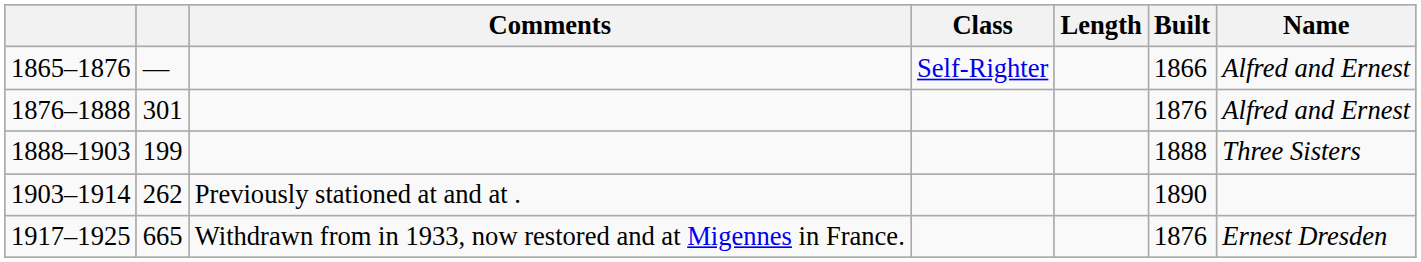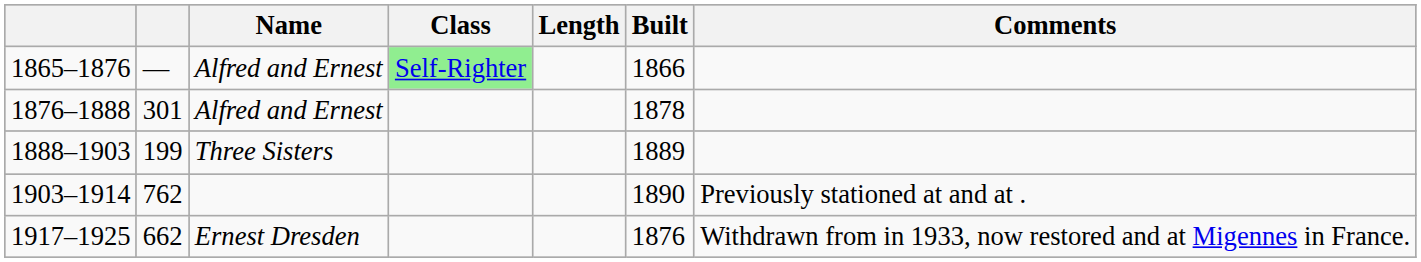 <table class="wikitable sortable">
 <tr>
 <th></th>
 <th></th>
-<th class=unsortable>Comments</th>
+<th>Name</th>
 <th>Class</th>
 <th>Length</th>
 <th>Built</th>
-<th>Name</th>
+<th class=unsortable>Comments</th>
 </tr>
 <tr>
 <td>1865–1876</td>
 <td>—</td>
-<td></td>
-<td><a href='#'>Self-Righter</a></td>
+<td><em>Alfred and Ernest</em></td>
+<td style="background: lightgreen;"><a href='#'>Self-Righter</a></td>
 <td></td>
 <td>1866</td>
-<td><em>Alfred and Ernest</em></td>
+<td></td>
 </tr>
 <tr>
 <td>1876–1888</td>
 <td>301</td>
+<td><em>Alfred and Ernest</em></td>
 <td></td>
 <td></td>
+<td>1878</td>
 <td></td>
-<td>1876</td>
-<td><em>Alfred and Ernest</em></td>
 </tr>
 <tr>
 <td>1888–1903</td>
 <td>199</td>
+<td><em>Three Sisters</em></td>
 <td></td>
 <td></td>
+<td>1889</td>
 <td></td>
-<td>1888</td>
-<td><em>Three Sisters</em></td>
 </tr>
 <tr>
 <td>1903–1914</td>
-<td>262</td>
-<td>Previously stationed at  and at .</td>
+<td>762</td>
+<td><em></em></td>
 <td></td>
 <td></td>
 <td>1890</td>
-<td><em></em></td>
+<td>Previously stationed at  and at .</td>
 </tr>
 <tr>
 <td>1917–1925</td>
-<td>665</td>
-<td>Withdrawn from  in 1933, now restored and at <a href='#'>Migennes</a> in France.</td>
+<td>662</td>
+<td><em>Ernest Dresden</em></td>
 <td></td>
 <td></td>
 <td>1876</td>
-<td><em>Ernest Dresden</em></td>
+<td>Withdrawn from  in 1933, now restored and at <a href='#'>Migennes</a> in France.</td>
 </tr>
 </table>
